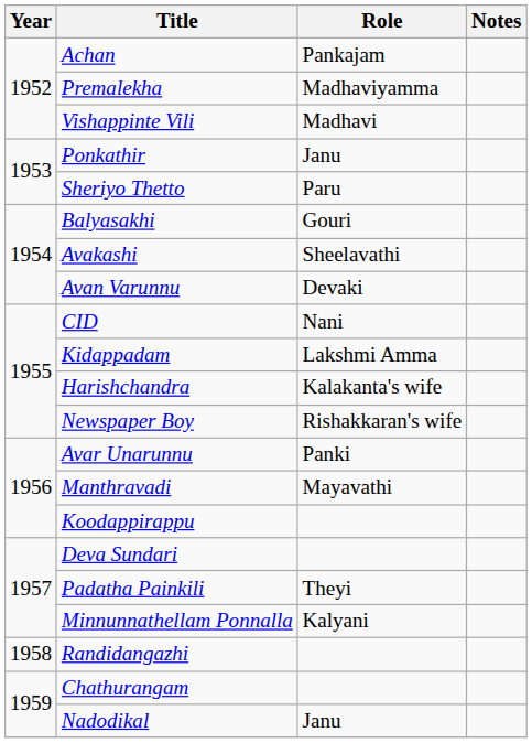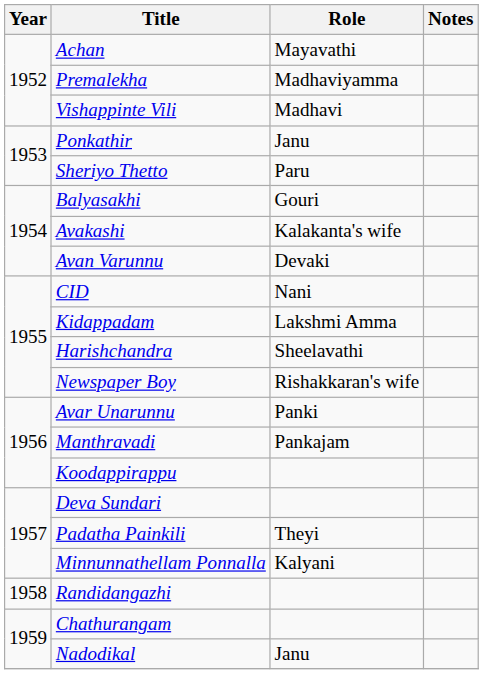 <table class="wikitable sortable">
 <tr>
 <th>Year</th>
 <th>Title</th>
 <th>Role</th>
 <th class="unsortable">Notes</th>
 </tr>
 <tr>
 <td rowspan=3>1952</td>
 <td><em><a href='#'>Achan</a></em></td>
-<td>Pankajam</td>
+<td>Mayavathi</td>
 <td></td>
 </tr>
 <tr>
 <td><em><a href='#'>Premalekha</a></em></td>
 <td>Madhaviyamma</td>
 <td></td>
 </tr>
 <tr>
 <td><em><a href='#'>Vishappinte Vili</a></em></td>
 <td>Madhavi</td>
 <td></td>
 </tr>
 <tr>
 <td rowspan=2>1953</td>
 <td><em><a href='#'>Ponkathir</a></em></td>
 <td>Janu</td>
 <td></td>
 </tr>
 <tr>
 <td><em><a href='#'>Sheriyo Thetto</a></em></td>
 <td>Paru</td>
 <td></td>
 </tr>
 <tr>
 <td rowspan=3>1954</td>
 <td><em><a href='#'>Balyasakhi</a></em></td>
 <td>Gouri</td>
 <td></td>
 </tr>
 <tr>
 <td><em><a href='#'>Avakashi</a></em></td>
-<td>Sheelavathi</td>
+<td>Kalakanta's wife</td>
 <td></td>
 </tr>
 <tr>
 <td><em><a href='#'>Avan Varunnu</a></em></td>
 <td>Devaki</td>
 <td></td>
 </tr>
 <tr>
 <td rowspan=4>1955</td>
 <td><em><a href='#'>CID</a></em></td>
 <td>Nani</td>
 <td></td>
 </tr>
 <tr>
 <td><em><a href='#'>Kidappadam</a></em></td>
 <td>Lakshmi Amma</td>
 <td></td>
 </tr>
 <tr>
 <td><em><a href='#'>Harishchandra</a></em></td>
-<td>Kalakanta's wife</td>
+<td>Sheelavathi</td>
 <td></td>
 </tr>
 <tr>
 <td><em><a href='#'>Newspaper Boy</a></em></td>
 <td>Rishakkaran's wife</td>
 <td></td>
 </tr>
 <tr>
 <td rowspan=3>1956</td>
 <td><em><a href='#'>Avar Unarunnu</a></em></td>
 <td>Panki</td>
 <td></td>
 </tr>
 <tr>
 <td><em><a href='#'>Manthravadi</a></em></td>
-<td>Mayavathi</td>
+<td>Pankajam</td>
 <td></td>
 </tr>
 <tr>
 <td><em><a href='#'>Koodappirappu</a></em></td>
 <td></td>
 <td></td>
 </tr>
 <tr>
 <td rowspan=3>1957</td>
 <td><em><a href='#'>Deva Sundari</a></em></td>
 <td></td>
 <td></td>
 </tr>
 <tr>
 <td><em><a href='#'>Padatha Painkili</a></em></td>
 <td>Theyi</td>
 <td></td>
 </tr>
 <tr>
 <td><em><a href='#'>Minnunnathellam Ponnalla</a></em></td>
 <td>Kalyani</td>
 <td></td>
 </tr>
 <tr>
 <td>1958</td>
 <td><em><a href='#'>Randidangazhi</a></em></td>
 <td></td>
 <td></td>
 </tr>
 <tr>
 <td rowspan=2>1959</td>
 <td><em><a href='#'>Chathurangam</a></em></td>
 <td></td>
 <td></td>
 </tr>
 <tr>
 <td><em><a href='#'>Nadodikal</a></em></td>
 <td>Janu</td>
 <td></td>
 </tr>
 <tr>
 </tr>
 </table>
